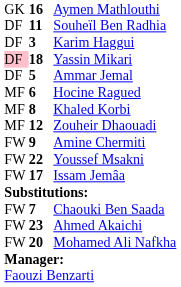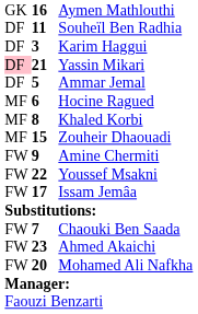 <table style="font-size: 90%" cellspacing="0" cellpadding="0" align="center">
 <tr>
 <th width=25></th>
 <th width=25></th>
 </tr>
 <tr>
 <td>GK</td>
 <td><strong>16</strong></td>
 <td><a href='#'>Aymen Mathlouthi</a></td>
 </tr>
 <tr>
 <td>DF</td>
 <td><strong>11</strong></td>
 <td><a href='#'>Souheïl Ben Radhia</a></td>
 <td></td>
 </tr>
 <tr>
 <td>DF</td>
 <td><strong>3</strong></td>
 <td><a href='#'>Karim Haggui</a></td>
 </tr>
 <tr>
 <td style="background: pink;">DF</td>
-<td><strong>18</strong></td>
+<td><strong>21</strong></td>
 <td><a href='#'>Yassin Mikari</a></td>
 </tr>
 <tr>
 <td>DF</td>
 <td><strong>5</strong></td>
 <td><a href='#'>Ammar Jemal</a></td>
 </tr>
 <tr>
 <td>MF</td>
 <td><strong>6</strong></td>
 <td><a href='#'>Hocine Ragued</a></td>
 </tr>
 <tr>
 <td>MF</td>
 <td><strong>8</strong></td>
 <td><a href='#'>Khaled Korbi</a></td>
 </tr>
 <tr>
 <td>MF</td>
-<td><strong>12</strong></td>
+<td><strong>15</strong></td>
 <td><a href='#'>Zouheir Dhaouadi</a></td>
 <td></td>
 <td></td>
 </tr>
 <tr>
 <td>FW</td>
 <td><strong>9</strong></td>
 <td><a href='#'>Amine Chermiti</a></td>
 <td></td>
 <td></td>
 </tr>
 <tr>
 <td>FW</td>
 <td><strong>22</strong></td>
 <td><a href='#'>Youssef Msakni</a></td>
 <td></td>
 <td></td>
 </tr>
 <tr>
 <td>FW</td>
 <td><strong>17</strong></td>
 <td><a href='#'>Issam Jemâa</a></td>
 </tr>
 <tr>
 <td colspan=3><strong>Substitutions:</strong></td>
 </tr>
 <tr>
 <td>FW</td>
 <td><strong>7</strong></td>
 <td><a href='#'>Chaouki Ben Saada</a></td>
 <td></td>
 <td></td>
 </tr>
 <tr>
 <td>FW</td>
 <td><strong>23 </strong></td>
 <td><a href='#'>Ahmed Akaichi</a></td>
 <td></td>
 <td></td>
 </tr>
 <tr>
 <td>FW</td>
 <td><strong>20</strong></td>
 <td><a href='#'>Mohamed Ali Nafkha</a></td>
 <td></td>
 <td></td>
 </tr>
 <tr>
 <td colspan=3><strong>Manager:</strong></td>
 </tr>
 <tr>
 <td colspan=4><a href='#'>Faouzi Benzarti</a></td>
 </tr>
 </table>
